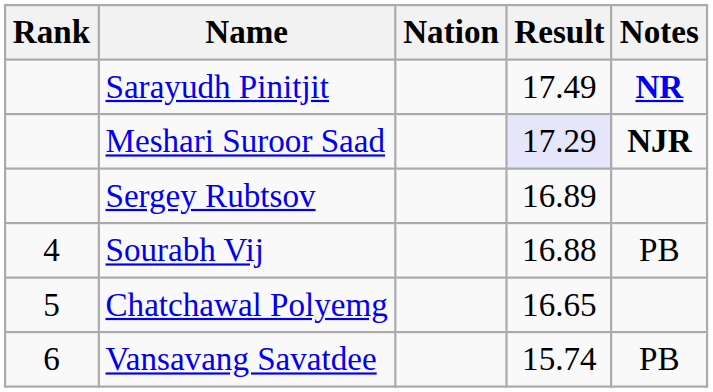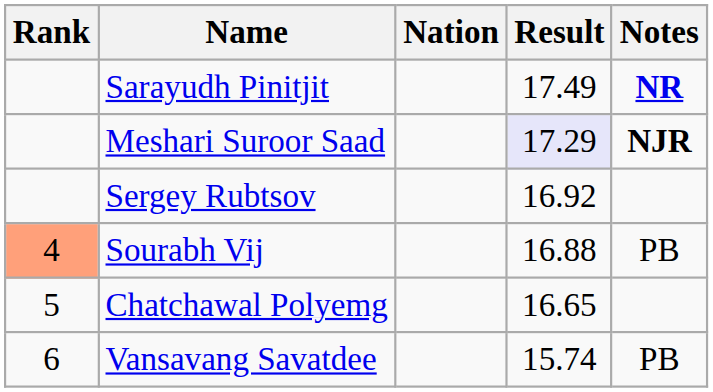 <table class="wikitable sortable" style="text-align:center;font-size:95%">
 <tr>
 <th>Rank</th>
 <th>Name</th>
 <th>Nation</th>
 <th>Result</th>
 <th>Notes</th>
 </tr>
 <tr>
 <td></td>
 <td align=left><a href='#'>Sarayudh Pinitjit</a></td>
 <td align=left></td>
 <td>17.49</td>
 <td><strong><a href='#'>NR</a></strong></td>
 </tr>
 <tr>
 <td></td>
 <td align=left><a href='#'>Meshari Suroor Saad</a></td>
 <td align=left></td>
 <td style="background: lavender;">17.29</td>
 <td><strong>NJR</strong></td>
 </tr>
 <tr>
 <td></td>
 <td align=left><a href='#'>Sergey Rubtsov</a></td>
 <td align=left></td>
-<td>16.89</td>
+<td>16.92</td>
 <td></td>
 </tr>
 <tr>
-<td>4</td>
+<td style="background: lightsalmon;">4</td>
 <td align=left><a href='#'>Sourabh Vij</a></td>
 <td align=left></td>
 <td>16.88</td>
 <td>PB</td>
 </tr>
 <tr>
 <td>5</td>
 <td align=left><a href='#'>Chatchawal Polyemg</a></td>
 <td align=left></td>
 <td>16.65</td>
 <td></td>
 </tr>
 <tr>
 <td>6</td>
 <td align=left><a href='#'>Vansavang Savatdee</a></td>
 <td align=left></td>
 <td>15.74</td>
 <td>PB</td>
 </tr>
 </table>
